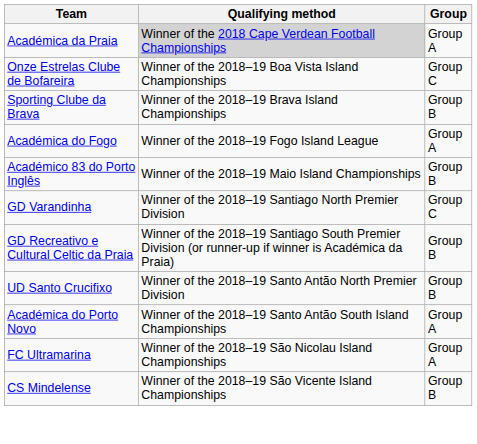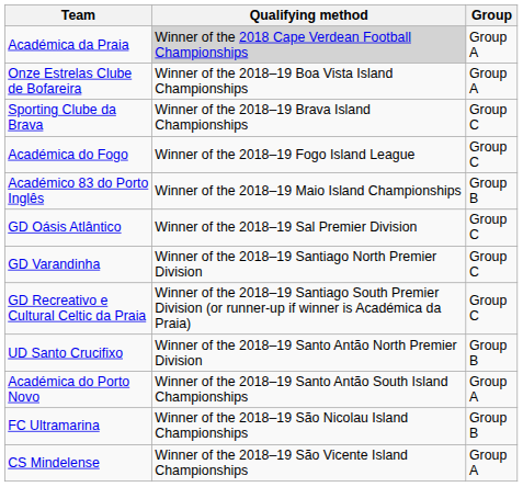 <table class="wikitable sortable">
 <tr>
 <th>Team</th>
 <th>Qualifying method</th>
 <th>Group</th>
 </tr>
 <tr>
 <td><a href='#'>Académica da Praia</a></td>
 <td style="background: lightgrey;">Winner of the <a href='#'>2018 Cape Verdean Football Championships</a></td>
 <td>Group A</td>
 </tr>
 <tr>
 <td><a href='#'>Onze Estrelas Clube de Bofareira</a></td>
 <td>Winner of the 2018–19 Boa Vista Island Championships</td>
-<td>Group C</td>
+<td>Group A</td>
 </tr>
 <tr>
 <td><a href='#'>Sporting Clube da Brava</a></td>
 <td>Winner of the 2018–19 Brava Island Championships</td>
-<td>Group B</td>
+<td>Group C</td>
 </tr>
 <tr>
 <td><a href='#'>Académica do Fogo</a></td>
 <td>Winner of the 2018–19 Fogo Island League</td>
-<td>Group A</td>
+<td>Group C</td>
 </tr>
 <tr>
 <td><a href='#'>Académico 83 do Porto Inglês</a></td>
 <td>Winner of the 2018–19 Maio Island Championships</td>
 <td>Group B</td>
+</tr>
+<tr>
+<td><a href='#'>GD Oásis Atlântico</a></td>
+<td>Winner of the 2018–19 Sal Premier Division</td>
+<td>Group C</td>
 </tr>
 <tr>
 <td><a href='#'>GD Varandinha</a></td>
 <td>Winner of the 2018–19 Santiago North Premier Division</td>
 <td>Group C</td>
 </tr>
 <tr>
 <td><a href='#'>GD Recreativo e Cultural Celtic da Praia</a></td>
 <td>Winner of the 2018–19 Santiago South Premier Division (or runner-up if winner is Académica da Praia)</td>
-<td>Group B</td>
+<td>Group C</td>
 </tr>
 <tr>
 <td><a href='#'>UD Santo Crucifixo</a></td>
 <td>Winner of the 2018–19 Santo Antão North Premier Division</td>
 <td>Group B</td>
 </tr>
 <tr>
 <td><a href='#'>Académica do Porto Novo</a></td>
 <td>Winner of the 2018–19 Santo Antão South Island Championships</td>
 <td>Group A</td>
 </tr>
 <tr>
 <td><a href='#'>FC Ultramarina</a></td>
 <td>Winner of the 2018–19 São Nicolau Island Championships</td>
-<td>Group A</td>
+<td>Group B</td>
 </tr>
 <tr>
 <td><a href='#'>CS Mindelense</a></td>
 <td>Winner of the 2018–19 São Vicente Island Championships</td>
-<td>Group B</td>
+<td>Group A</td>
 </tr>
 </table>
